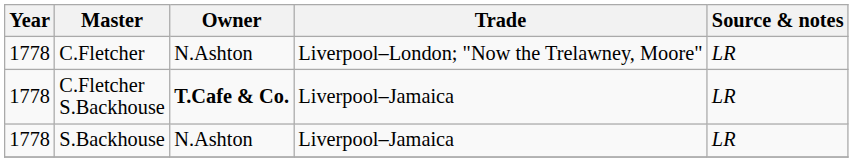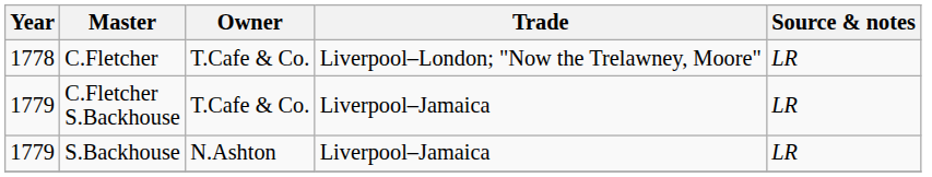 <table class=" wikitable">
 <tr>
 <th>Year</th>
 <th>Master</th>
 <th>Owner</th>
 <th>Trade</th>
 <th>Source & notes</th>
 </tr>
 <tr>
 <td>1778</td>
 <td>C.Fletcher</td>
-<td>N.Ashton</td>
+<td>T.Cafe & Co.</td>
 <td>Liverpool–London; "Now the Trelawney, Moore"</td>
 <td><em>LR</em></td>
 </tr>
 <tr>
-<td>1778</td>
+<td>1779</td>
 <td>C.Fletcher<br>S.Backhouse</td>
-<td><strong>T.Cafe & Co.</strong></td>
+<td>T.Cafe & Co.</td>
 <td>Liverpool–Jamaica</td>
 <td><em>LR</em></td>
 </tr>
 <tr>
-<td>1778</td>
+<td>1779</td>
 <td>S.Backhouse</td>
 <td>N.Ashton</td>
 <td>Liverpool–Jamaica</td>
 <td><em>LR</em></td>
 </tr>
 <tr>
 </tr>
 </table>
